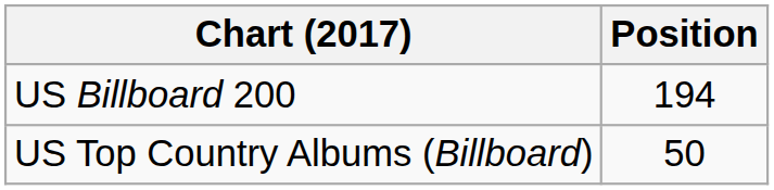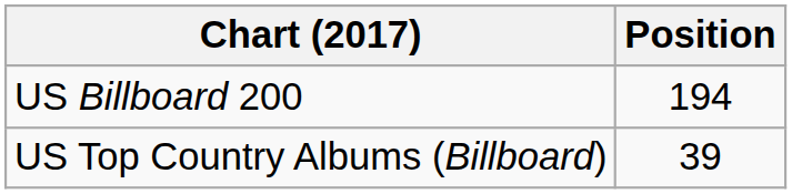 <table class="wikitable sortable">
 <tr>
 <th>Chart (2017)</th>
 <th>Position</th>
 </tr>
 <tr>
 <td>US <em>Billboard</em> 200</td>
 <td style="text-align:center;">194</td>
 </tr>
 <tr>
 <td>US Top Country Albums (<em>Billboard</em>)</td>
-<td style="text-align:center;">50</td>
+<td style="text-align:center;">39</td>
 </tr>
 </table>
